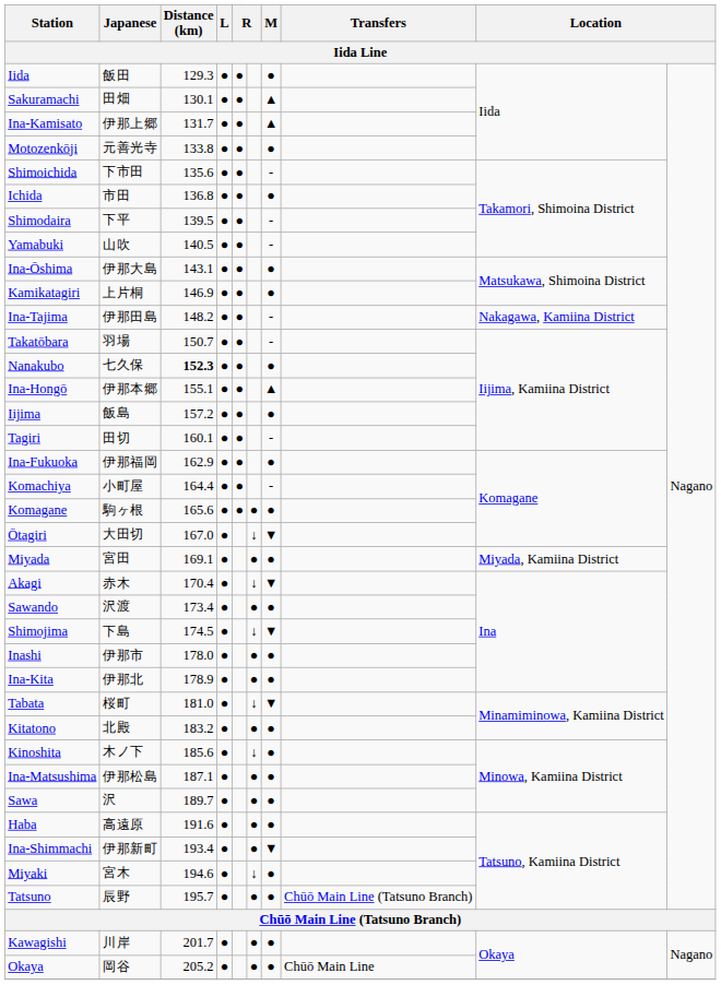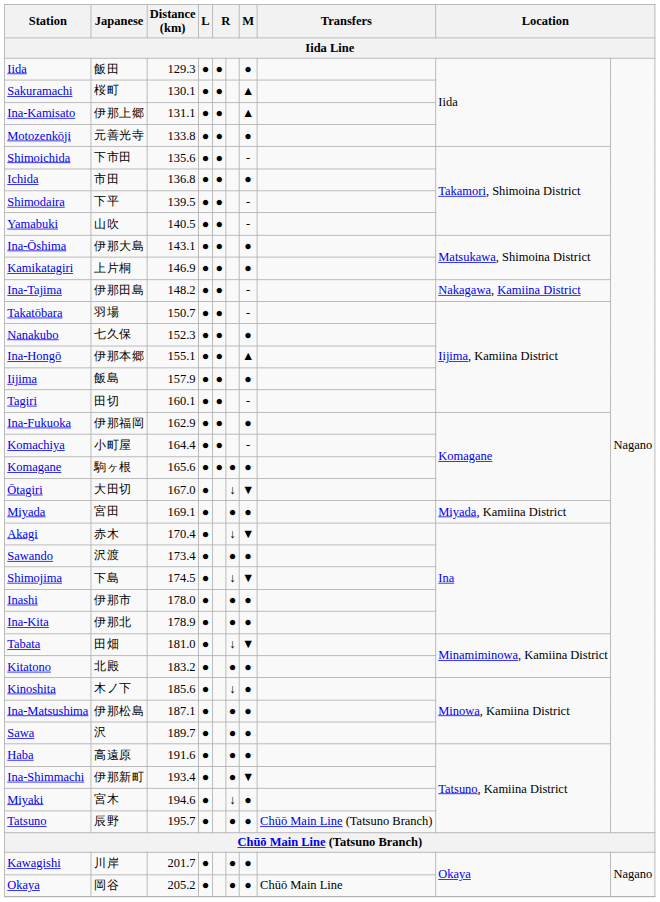 <table class="wikitable">
 <tr>
 <th>Station</th>
 <th>Japanese</th>
 <th>Distance<br>(km)</th>
 <th>L</th>
 <th colspan=2>R</th>
 <th>M</th>
 <th>Transfers</th>
 <th colspan=2>Location</th>
 </tr>
 <tr>
 <th colspan=10 align=center>Iida Line</th>
 </tr>
 <tr>
 <td><a href='#'>Iida</a></td>
 <td>飯田</td>
 <td align=right>129.3</td>
 <td align=center>●</td>
 <td align=center>●</td>
 <td> </td>
 <td align=center>●</td>
 <td> </td>
 <td rowspan=4>Iida</td>
 <td rowspan=35>Nagano</td>
 </tr>
 <tr>
 <td><a href='#'>Sakuramachi</a></td>
-<td>田畑</td>
+<td>桜町</td>
 <td align=right>130.1</td>
 <td align=center>●</td>
 <td align=center>●</td>
 <td> </td>
 <td align=center>▲</td>
 <td> </td>
 </tr>
 <tr>
 <td><a href='#'>Ina-Kamisato</a></td>
 <td>伊那上郷</td>
-<td align=right>131.7</td>
+<td align=right>131.1</td>
 <td align=center>●</td>
 <td align=center>●</td>
 <td> </td>
 <td align=center>▲</td>
 <td> </td>
 </tr>
 <tr>
 <td><a href='#'>Motozenkōji</a></td>
 <td>元善光寺</td>
 <td align=right>133.8</td>
 <td align=center>●</td>
 <td align=center>●</td>
 <td> </td>
 <td align=center>●</td>
 <td> </td>
 </tr>
 <tr>
 <td><a href='#'>Shimoichida</a></td>
 <td>下市田</td>
 <td align=right>135.6</td>
 <td align=center>●</td>
 <td align=center>●</td>
 <td> </td>
 <td align=center>-</td>
 <td> </td>
 <td rowspan=4><a href='#'>Takamori</a>, Shimoina District</td>
 </tr>
 <tr>
 <td><a href='#'>Ichida</a></td>
 <td>市田</td>
 <td align=right>136.8</td>
 <td align=center>●</td>
 <td align=center>●</td>
 <td> </td>
 <td align=center>●</td>
 <td> </td>
 </tr>
 <tr>
 <td><a href='#'>Shimodaira</a></td>
 <td>下平</td>
 <td align=right>139.5</td>
 <td align=center>●</td>
 <td align=center>●</td>
 <td> </td>
 <td align=center>-</td>
 <td> </td>
 </tr>
 <tr>
 <td><a href='#'>Yamabuki</a></td>
 <td>山吹</td>
 <td align=right>140.5</td>
 <td align=center>●</td>
 <td align=center>●</td>
 <td> </td>
 <td align=center>-</td>
 <td> </td>
 </tr>
 <tr>
 <td><a href='#'>Ina-Ōshima</a></td>
 <td>伊那大島</td>
 <td align=right>143.1</td>
 <td align=center>●</td>
 <td align=center>●</td>
 <td> </td>
 <td align=center>●</td>
 <td> </td>
 <td rowspan=2><a href='#'>Matsukawa</a>, Shimoina District</td>
 </tr>
 <tr>
 <td><a href='#'>Kamikatagiri</a></td>
 <td>上片桐</td>
 <td align=right>146.9</td>
 <td align=center>●</td>
 <td align=center>●</td>
 <td> </td>
 <td align=center>●</td>
 <td> </td>
 </tr>
 <tr>
 <td><a href='#'>Ina-Tajima</a></td>
 <td>伊那田島</td>
 <td align=right>148.2</td>
 <td align=center>●</td>
 <td align=center>●</td>
 <td> </td>
 <td align=center>-</td>
 <td> </td>
 <td><a href='#'>Nakagawa</a>, <a href='#'>Kamiina District</a></td>
 </tr>
 <tr>
 <td><a href='#'>Takatōbara</a></td>
 <td>羽場</td>
 <td align=right>150.7</td>
 <td align=center>●</td>
 <td align=center>●</td>
 <td> </td>
 <td align=center>-</td>
 <td> </td>
 <td rowspan=5><a href='#'>Iijima</a>, Kamiina District</td>
 </tr>
 <tr>
 <td><a href='#'>Nanakubo</a></td>
 <td>七久保</td>
-<td align=right><strong>152.3</strong></td>
+<td align=right>152.3</td>
 <td align=center>●</td>
 <td align=center>●</td>
 <td> </td>
 <td align=center>●</td>
 <td> </td>
 </tr>
 <tr>
 <td><a href='#'>Ina-Hongō</a></td>
 <td>伊那本郷</td>
 <td align=right>155.1</td>
 <td align=center>●</td>
 <td align=center>●</td>
 <td> </td>
 <td align=center>▲</td>
 <td> </td>
 </tr>
 <tr>
 <td><a href='#'>Iijima</a></td>
 <td>飯島</td>
-<td align=right>157.2</td>
+<td align=right>157.9</td>
 <td align=center>●</td>
 <td align=center>●</td>
 <td> </td>
 <td align=center>●</td>
 <td> </td>
 </tr>
 <tr>
 <td><a href='#'>Tagiri</a></td>
 <td>田切</td>
 <td align=right>160.1</td>
 <td align=center>●</td>
 <td align=center>●</td>
 <td> </td>
 <td align=center>-</td>
 <td> </td>
 </tr>
 <tr>
 <td><a href='#'>Ina-Fukuoka</a></td>
 <td>伊那福岡</td>
 <td align=right>162.9</td>
 <td align=center>●</td>
 <td align=center>●</td>
 <td> </td>
 <td align=center>●</td>
 <td> </td>
 <td rowspan=4><a href='#'>Komagane</a></td>
 </tr>
 <tr>
 <td><a href='#'>Komachiya</a></td>
 <td>小町屋</td>
 <td align=right>164.4</td>
 <td align=center>●</td>
 <td align=center>●</td>
 <td> </td>
 <td align=center>-</td>
 <td> </td>
 </tr>
 <tr>
 <td><a href='#'>Komagane</a></td>
 <td>駒ヶ根</td>
 <td align=right>165.6</td>
 <td align=center>●</td>
 <td align=center>●</td>
 <td align=center>●</td>
 <td align=center>●</td>
 <td> </td>
 </tr>
 <tr>
 <td><a href='#'>Ōtagiri</a></td>
 <td>大田切</td>
 <td align=right>167.0</td>
 <td align=center>●</td>
 <td> </td>
 <td align=center>↓</td>
 <td align=center>▼</td>
 <td> </td>
 </tr>
 <tr>
 <td><a href='#'>Miyada</a></td>
 <td>宮田</td>
 <td align=right>169.1</td>
 <td align=center>●</td>
 <td> </td>
 <td align=center>●</td>
 <td align=center>●</td>
 <td> </td>
 <td><a href='#'>Miyada</a>, Kamiina District</td>
 </tr>
 <tr>
 <td><a href='#'>Akagi</a></td>
 <td>赤木</td>
 <td align=right>170.4</td>
 <td align=center>●</td>
 <td> </td>
 <td align=center>↓</td>
 <td align=center>▼</td>
 <td> </td>
 <td rowspan=5><a href='#'>Ina</a></td>
 </tr>
 <tr>
 <td><a href='#'>Sawando</a></td>
 <td>沢渡</td>
 <td align=right>173.4</td>
 <td align=center>●</td>
 <td> </td>
 <td align=center>●</td>
 <td align=center>●</td>
 <td> </td>
 </tr>
 <tr>
 <td><a href='#'>Shimojima</a></td>
 <td>下島</td>
 <td align=right>174.5</td>
 <td align=center>●</td>
 <td> </td>
 <td align=center>↓</td>
 <td align=center>▼</td>
 <td> </td>
 </tr>
 <tr>
 <td><a href='#'>Inashi</a></td>
 <td>伊那市</td>
 <td align=right>178.0</td>
 <td align=center>●</td>
 <td> </td>
 <td align=center>●</td>
 <td align=center>●</td>
 <td> </td>
 </tr>
 <tr>
 <td><a href='#'>Ina-Kita</a></td>
 <td>伊那北</td>
 <td align=right>178.9</td>
 <td align=center>●</td>
 <td> </td>
 <td align=center>●</td>
 <td align=center>●</td>
 <td> </td>
 </tr>
 <tr>
 <td><a href='#'>Tabata</a></td>
-<td>桜町</td>
+<td>田畑</td>
 <td align=right>181.0</td>
 <td align=center>●</td>
 <td> </td>
 <td align=center>↓</td>
 <td align=center>▼</td>
 <td> </td>
 <td rowspan=2><a href='#'>Minamiminowa</a>, Kamiina District</td>
 </tr>
 <tr>
 <td><a href='#'>Kitatono</a></td>
 <td>北殿</td>
 <td align=right>183.2</td>
 <td align=center>●</td>
 <td> </td>
 <td align=center>●</td>
 <td align=center>●</td>
 <td> </td>
 </tr>
 <tr>
 <td><a href='#'>Kinoshita</a></td>
 <td>木ノ下</td>
 <td align=right>185.6</td>
 <td align=center>●</td>
 <td> </td>
 <td align=center>↓</td>
 <td align=center>●</td>
 <td> </td>
 <td rowspan=3><a href='#'>Minowa</a>, Kamiina District</td>
 </tr>
 <tr>
 <td><a href='#'>Ina-Matsushima</a></td>
 <td>伊那松島</td>
 <td align=right>187.1</td>
 <td align=center>●</td>
 <td> </td>
 <td align=center>●</td>
 <td align=center>●</td>
 <td> </td>
 </tr>
 <tr>
 <td><a href='#'>Sawa</a></td>
 <td>沢</td>
 <td align=right>189.7</td>
 <td align=center>●</td>
 <td> </td>
 <td align=center>●</td>
 <td align=center>●</td>
 <td> </td>
 </tr>
 <tr>
 <td><a href='#'>Haba</a></td>
 <td>高遠原</td>
 <td align=right>191.6</td>
 <td align=center>●</td>
 <td> </td>
 <td align=center>●</td>
 <td align=center>●</td>
 <td> </td>
 <td rowspan=4><a href='#'>Tatsuno</a>, Kamiina District</td>
 </tr>
 <tr>
 <td><a href='#'>Ina-Shimmachi</a></td>
 <td>伊那新町</td>
 <td align=right>193.4</td>
 <td align=center>●</td>
 <td> </td>
 <td align=center>●</td>
 <td align=center>▼</td>
 <td> </td>
 </tr>
 <tr>
 <td><a href='#'>Miyaki</a></td>
 <td>宮木</td>
 <td align=right>194.6</td>
 <td align=center>●</td>
 <td> </td>
 <td align=center>↓</td>
 <td align=center>●</td>
 <td> </td>
 </tr>
 <tr>
 <td><a href='#'>Tatsuno</a></td>
 <td>辰野</td>
 <td align=right>195.7</td>
 <td align=center>●</td>
 <td> </td>
 <td align=center>●</td>
 <td align=center>●</td>
 <td><a href='#'>Chūō Main Line</a> (Tatsuno Branch)</td>
 </tr>
 <tr>
 <th colspan=10 align=center><a href='#'>Chūō Main Line</a> (Tatsuno Branch)</th>
 </tr>
 <tr>
 <td><a href='#'>Kawagishi</a></td>
 <td>川岸</td>
 <td align=right>201.7</td>
 <td align=center>●</td>
 <td> </td>
 <td align=center>●</td>
 <td align=center>●</td>
 <td> </td>
 <td rowspan=2><a href='#'>Okaya</a></td>
 <td rowspan=2>Nagano</td>
 </tr>
 <tr>
 <td><a href='#'>Okaya</a></td>
 <td>岡谷</td>
 <td align=right>205.2</td>
 <td align=center>●</td>
 <td> </td>
 <td align=center>●</td>
 <td align=center>●</td>
 <td>Chūō Main Line</td>
 </tr>
 <tr>
 </tr>
 </table>
